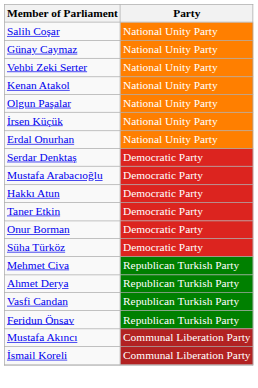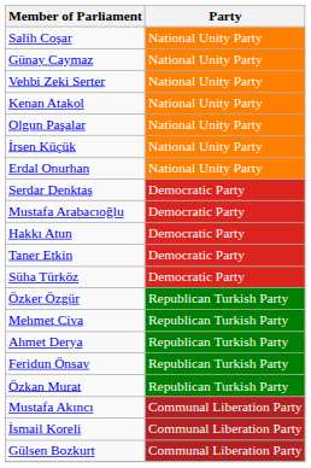 <table class="wikitable">
 <tr>
 <th>Member of Parliament</th>
 <th>Party</th>
 </tr>
 <tr>
 <td><a href='#'>Salih Coşar</a></td>
 <td style="background:#FF7F00; color:white">National Unity Party</td>
 </tr>
 <tr>
 <td><a href='#'>Günay Caymaz</a></td>
 <td style="background:#FF7F00; color:white">National Unity Party</td>
 </tr>
 <tr>
 <td><a href='#'>Vehbi Zeki Serter</a></td>
 <td style="background:#FF7F00; color:white">National Unity Party</td>
 </tr>
 <tr>
 <td><a href='#'>Kenan Atakol</a></td>
 <td style="background:#FF7F00; color:white">National Unity Party</td>
 </tr>
 <tr>
 <td><a href='#'>Olgun Paşalar</a></td>
 <td style="background:#FF7F00; color:white">National Unity Party</td>
 </tr>
 <tr>
 <td><a href='#'>İrsen Küçük</a></td>
 <td style="background:#FF7F00; color:white">National Unity Party</td>
 </tr>
 <tr>
 <td><a href='#'>Erdal Onurhan</a></td>
 <td style="background:#FF7F00; color:white">National Unity Party</td>
 </tr>
 <tr>
 <td><a href='#'>Serdar Denktaş</a></td>
 <td style="background:#DC241f; color:white">Democratic Party</td>
 </tr>
 <tr>
 <td><a href='#'>Mustafa Arabacıoğlu</a></td>
 <td style="background:#DC241f; color:white">Democratic Party</td>
 </tr>
 <tr>
 <td><a href='#'>Hakkı Atun</a></td>
 <td style="background:#DC241f; color:white">Democratic Party</td>
 </tr>
 <tr>
 <td><a href='#'>Taner Etkin</a></td>
 <td style="background:#DC241f; color:white">Democratic Party</td>
 </tr>
 <tr>
-<td><a href='#'>Onur Borman</a></td>
+<td><a href='#'>Süha Türköz</a></td>
 <td style="background:#DC241f; color:white">Democratic Party</td>
 </tr>
 <tr>
-<td><a href='#'>Süha Türköz</a></td>
-<td style="background:#DC241f; color:white">Democratic Party</td>
+<td><a href='#'>Özker Özgür</a></td>
+<td style="background:#008000; color:white">Republican Turkish Party</td>
 </tr>
 <tr>
 <td><a href='#'>Mehmet Civa</a></td>
 <td style="background:#008000; color:white">Republican Turkish Party</td>
 </tr>
 <tr>
 <td><a href='#'>Ahmet Derya</a></td>
 <td style="background:#008000; color:white">Republican Turkish Party</td>
 </tr>
 <tr>
-<td><a href='#'>Vasfi Candan</a></td>
+<td><a href='#'>Feridun Önsav</a></td>
 <td style="background:#008000; color:white">Republican Turkish Party</td>
 </tr>
 <tr>
-<td><a href='#'>Feridun Önsav</a></td>
+<td><a href='#'>Özkan Murat</a></td>
 <td style="background:#008000; color:white">Republican Turkish Party</td>
 </tr>
 <tr>
 <td><a href='#'>Mustafa Akıncı</a></td>
 <td style="background:#B22222; color:white">Communal Liberation Party</td>
 </tr>
 <tr>
 <td><a href='#'>İsmail Koreli</a></td>
 <td style="background:#B22222; color:white">Communal Liberation Party</td>
 </tr>
 <tr>
+<td><a href='#'>Gülsen Bozkurt</a></td>
+<td style="background:#B22222; color:white">Communal Liberation Party</td>
+</tr>
+<tr>
 </tr>
 </table>
